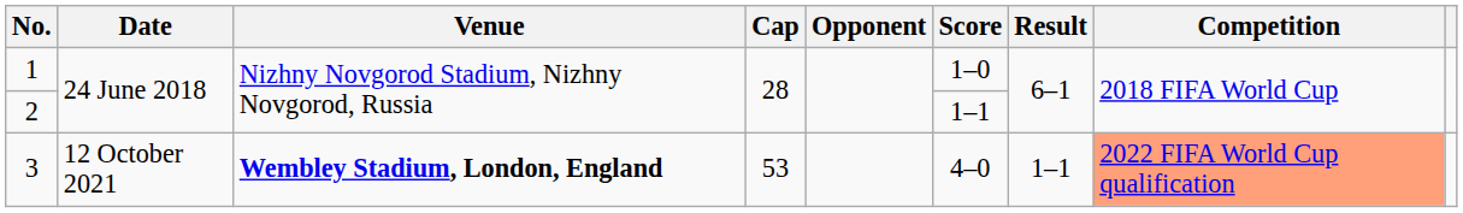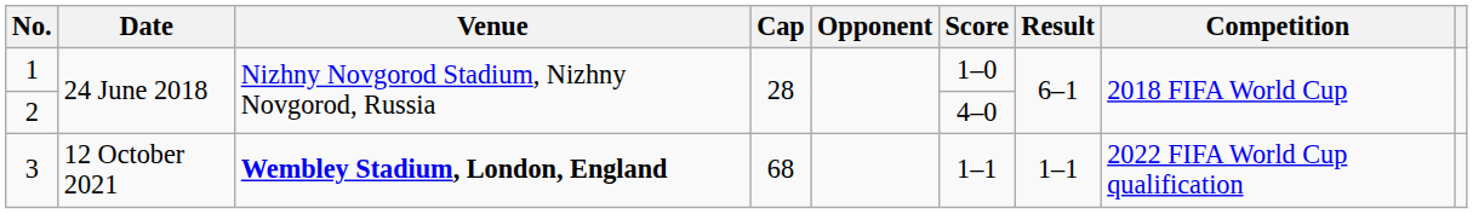 <table class="wikitable sortable">
 <tr>
 <th scope="col">No.</th>
 <th scope="col">Date</th>
 <th scope="col">Venue</th>
 <th scope="col">Cap</th>
 <th scope="col">Opponent</th>
 <th scope="col">Score</th>
 <th scope="col">Result</th>
 <th scope="col">Competition</th>
 <th scope="col" class="unsortable"></th>
 </tr>
 <tr>
 <td style="text-align: center;">1</td>
 <td rowspan="2">24 June 2018</td>
 <td rowspan="2"><a href='#'>Nizhny Novgorod Stadium</a>, Nizhny Novgorod, Russia</td>
 <td rowspan="2" style="text-align: center;">28</td>
 <td rowspan="2"></td>
 <td style="text-align: center;">1–0</td>
 <td rowspan="2" style="text-align: center;">6–1</td>
 <td rowspan="2"><a href='#'>2018 FIFA World Cup</a></td>
 <td rowspan="2" style="text-align: center;"></td>
 </tr>
 <tr>
 <td style="text-align: center;">2</td>
-<td style="text-align: center;">1–1</td>
+<td style="text-align: center;">4–0</td>
 </tr>
 <tr>
 <td style="text-align: center;">3</td>
 <td>12 October 2021</td>
 <td><strong><a href='#'>Wembley Stadium</a>, London, England</strong></td>
-<td style="text-align: center;">53</td>
+<td style="text-align: center;">68</td>
 <td></td>
-<td style="text-align: center;">4–0</td>
 <td style="text-align: center;">1–1</td>
-<td style="background: lightsalmon;"><a href='#'>2022 FIFA World Cup qualification</a></td>
+<td style="text-align: center;">1–1</td>
+<td><a href='#'>2022 FIFA World Cup qualification</a></td>
 <td style="text-align: center;"></td>
 </tr>
 </table>
